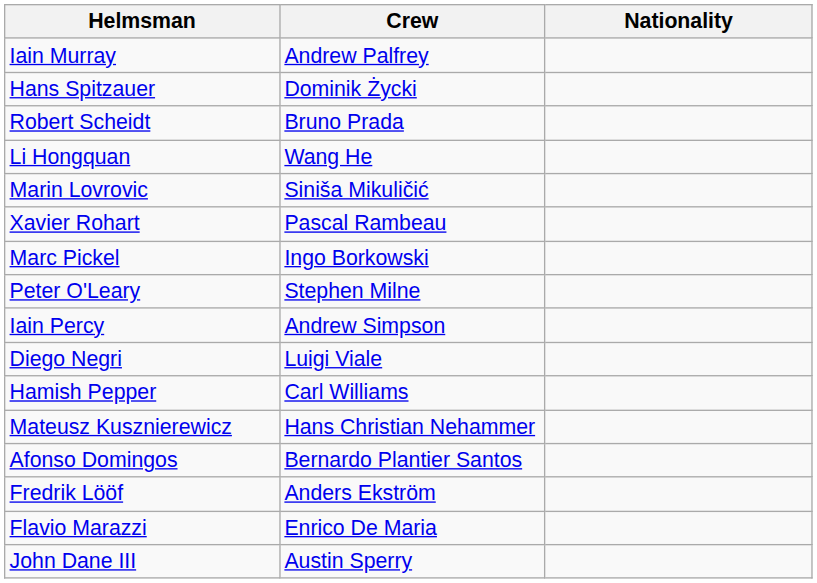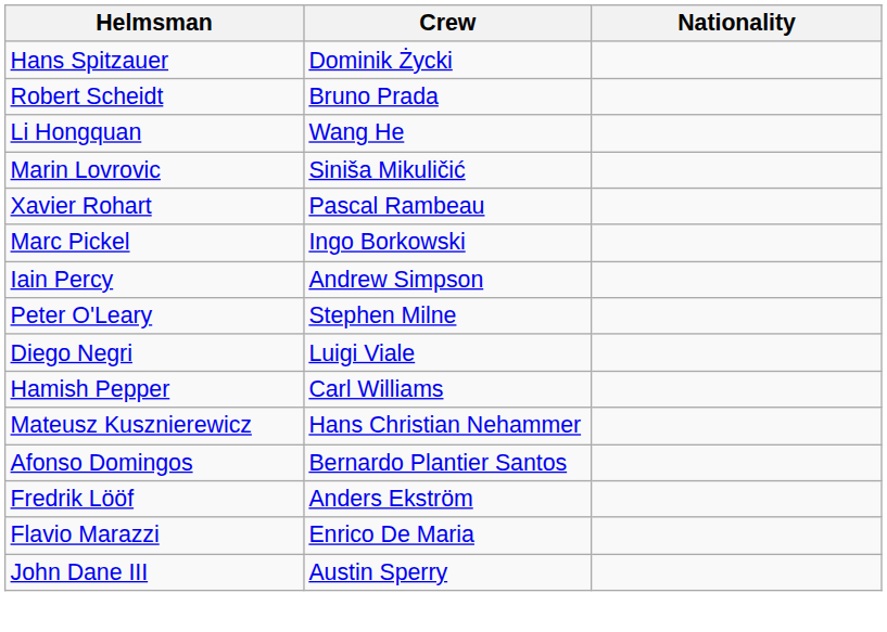 <table class=wikitable>
 <tr>
 <th style="width:15em;">Helmsman</th>
 <th style="width:15em;">Crew</th>
 <th style="width:15em;">Nationality</th>
-</tr>
-<tr>
-<td><a href='#'>Iain Murray</a></td>
-<td><a href='#'>Andrew Palfrey</a></td>
-<td></td>
 </tr>
 <tr>
 <td><a href='#'>Hans Spitzauer</a></td>
 <td><a href='#'>Dominik Życki</a></td>
 <td></td>
 </tr>
 <tr>
 <td><a href='#'>Robert Scheidt</a></td>
 <td><a href='#'>Bruno Prada</a></td>
 <td></td>
 </tr>
 <tr>
 <td><a href='#'>Li Hongquan</a></td>
 <td><a href='#'>Wang He</a></td>
 <td></td>
 </tr>
 <tr>
 <td><a href='#'>Marin Lovrovic</a></td>
 <td><a href='#'>Siniša Mikuličić</a></td>
 <td></td>
 </tr>
 <tr>
 <td><a href='#'>Xavier Rohart</a></td>
 <td><a href='#'>Pascal Rambeau</a></td>
 <td></td>
 </tr>
 <tr>
 <td><a href='#'>Marc Pickel</a></td>
 <td><a href='#'>Ingo Borkowski</a></td>
 <td></td>
 </tr>
 <tr>
-<td><a href='#'>Peter O'Leary</a></td>
-<td><a href='#'>Stephen Milne</a></td>
+<td><a href='#'>Iain Percy</a></td>
+<td><a href='#'>Andrew Simpson</a></td>
 <td></td>
 </tr>
 <tr>
-<td><a href='#'>Iain Percy</a></td>
-<td><a href='#'>Andrew Simpson</a></td>
+<td><a href='#'>Peter O'Leary</a></td>
+<td><a href='#'>Stephen Milne</a></td>
 <td></td>
 </tr>
 <tr>
 <td><a href='#'>Diego Negri</a></td>
 <td><a href='#'>Luigi Viale</a></td>
 <td></td>
 </tr>
 <tr>
 <td><a href='#'>Hamish Pepper</a></td>
 <td><a href='#'>Carl Williams</a></td>
 <td></td>
 </tr>
 <tr>
 <td><a href='#'>Mateusz Kusznierewicz</a></td>
 <td><a href='#'>Hans Christian Nehammer</a></td>
 <td></td>
 </tr>
 <tr>
 <td><a href='#'>Afonso Domingos</a></td>
 <td><a href='#'>Bernardo Plantier Santos</a></td>
 <td></td>
 </tr>
 <tr>
 <td><a href='#'>Fredrik Lööf</a></td>
 <td><a href='#'>Anders Ekström</a></td>
 <td></td>
 </tr>
 <tr>
 <td><a href='#'>Flavio Marazzi</a></td>
 <td><a href='#'>Enrico De Maria</a></td>
 <td></td>
 </tr>
 <tr>
 <td><a href='#'>John Dane III</a></td>
 <td><a href='#'>Austin Sperry</a></td>
 <td></td>
 </tr>
 </table>
